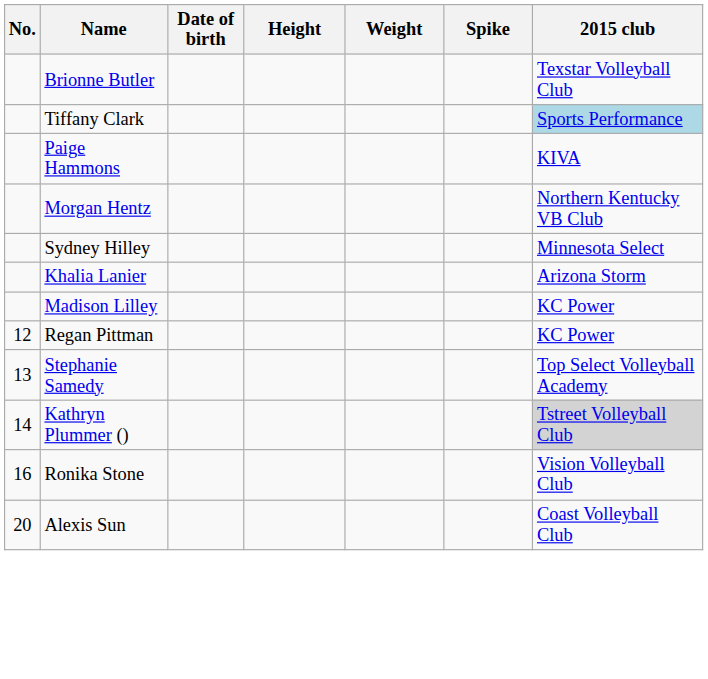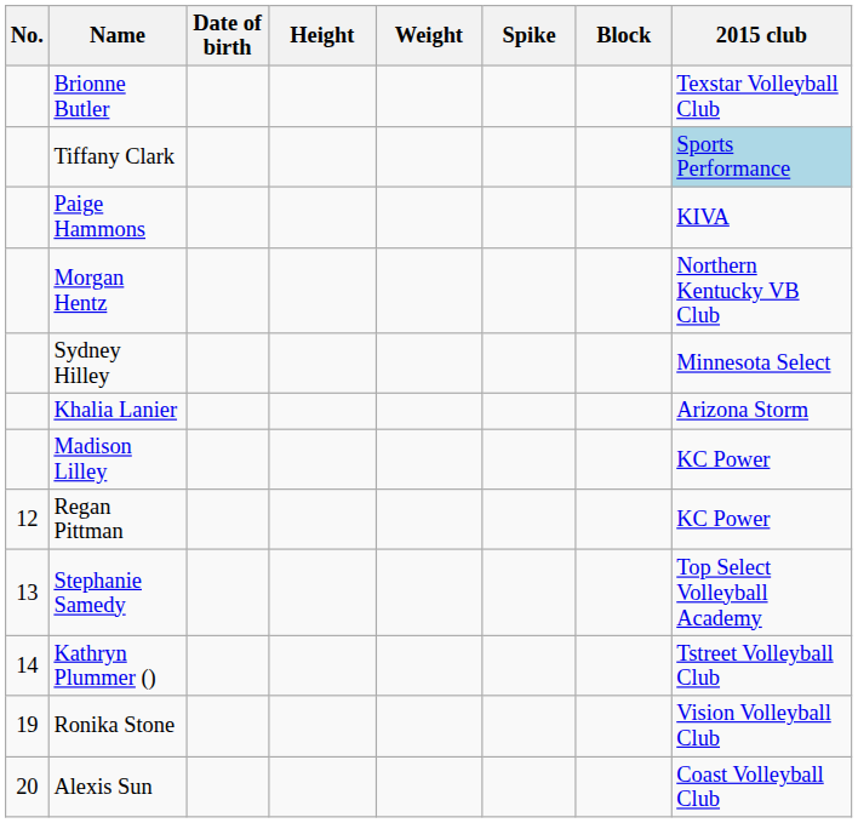 <table class="wikitable sortable" style="text-align:center;">
 <tr>
 <th>No.</th>
 <th style="width:13em">Name</th>
 <th style="width:8em">Date of birth</th>
 <th style="width:11em">Height</th>
 <th style="width:10em">Weight</th>
 <th style="width:10em">Spike</th>
+<th style="width:10em">Block</th>
 <th style="width:19em">2015 club</th>
 </tr>
 <tr>
 <td></td>
 <td align=left><a href='#'>Brionne Butler</a></td>
 <td align=right></td>
+<td></td>
 <td></td>
 <td></td>
 <td></td>
 <td align=left> <a href='#'>Texstar Volleyball Club</a></td>
 </tr>
 <tr>
 <td></td>
 <td align=left>Tiffany Clark</td>
 <td align=right></td>
 <td></td>
 <td></td>
 <td></td>
+<td></td>
 <td align=left style="background: lightblue;"> <a href='#'>Sports Performance</a></td>
 </tr>
 <tr>
 <td></td>
 <td align=left><a href='#'>Paige Hammons</a></td>
 <td align=right></td>
+<td></td>
 <td></td>
 <td></td>
 <td></td>
 <td align=left> <a href='#'>KIVA</a></td>
 </tr>
 <tr>
 <td></td>
 <td align=left><a href='#'>Morgan Hentz</a></td>
 <td align=right></td>
 <td></td>
 <td></td>
 <td></td>
+<td></td>
 <td align=left> <a href='#'>Northern Kentucky VB Club</a></td>
 </tr>
 <tr>
 <td></td>
 <td align=left>Sydney Hilley</td>
 <td align=right></td>
+<td></td>
 <td></td>
 <td></td>
 <td></td>
 <td align=left> <a href='#'>Minnesota Select</a></td>
 </tr>
 <tr>
 <td></td>
 <td align=left><a href='#'>Khalia Lanier</a></td>
 <td align=right></td>
 <td></td>
 <td></td>
 <td></td>
+<td></td>
 <td align=left> <a href='#'>Arizona Storm</a></td>
 </tr>
 <tr>
 <td></td>
 <td align=left><a href='#'>Madison Lilley</a></td>
 <td align=right></td>
+<td></td>
 <td></td>
 <td></td>
 <td></td>
 <td align=left> <a href='#'>KC Power</a></td>
 </tr>
 <tr>
 <td>12</td>
 <td align=left>Regan Pittman</td>
 <td align=right></td>
 <td></td>
 <td></td>
 <td></td>
+<td></td>
 <td align=left> <a href='#'>KC Power</a></td>
 </tr>
 <tr>
 <td>13</td>
 <td align=left><a href='#'>Stephanie Samedy</a></td>
 <td align=right></td>
+<td></td>
 <td></td>
 <td></td>
 <td></td>
 <td align=left> <a href='#'>Top Select Volleyball Academy</a></td>
 </tr>
 <tr>
 <td>14</td>
 <td align=left><a href='#'>Kathryn Plummer</a> ()</td>
 <td align=right></td>
 <td></td>
 <td></td>
 <td></td>
-<td align=left style="background: lightgrey;"> <a href='#'>Tstreet Volleyball Club</a></td>
+<td></td>
+<td align=left> <a href='#'>Tstreet Volleyball Club</a></td>
 </tr>
 <tr>
-<td>16</td>
+<td>19</td>
 <td align=left>Ronika Stone</td>
 <td align=right></td>
+<td></td>
 <td></td>
 <td></td>
 <td></td>
 <td align=left> <a href='#'>Vision Volleyball Club</a></td>
 </tr>
 <tr>
 <td>20</td>
 <td align=left>Alexis Sun</td>
 <td align=right></td>
 <td></td>
 <td></td>
 <td></td>
+<td></td>
 <td align=left> <a href='#'>Coast Volleyball Club</a></td>
 </tr>
 </table>
